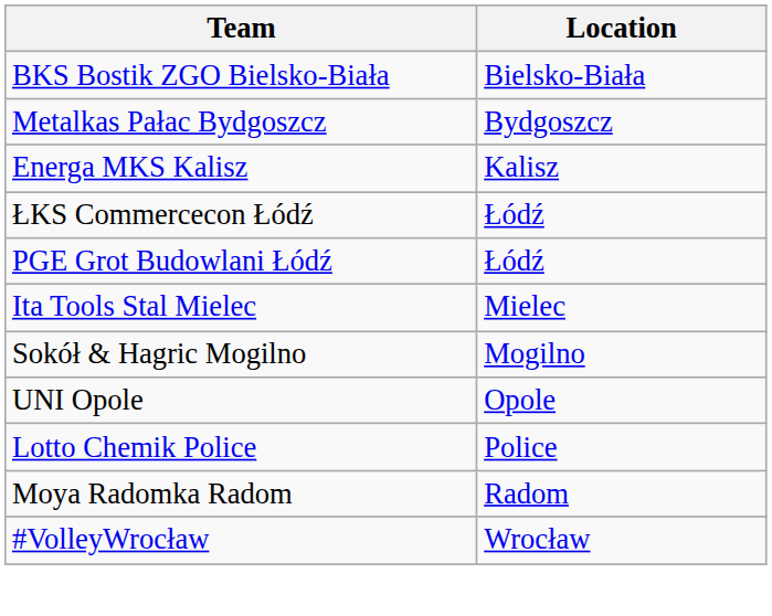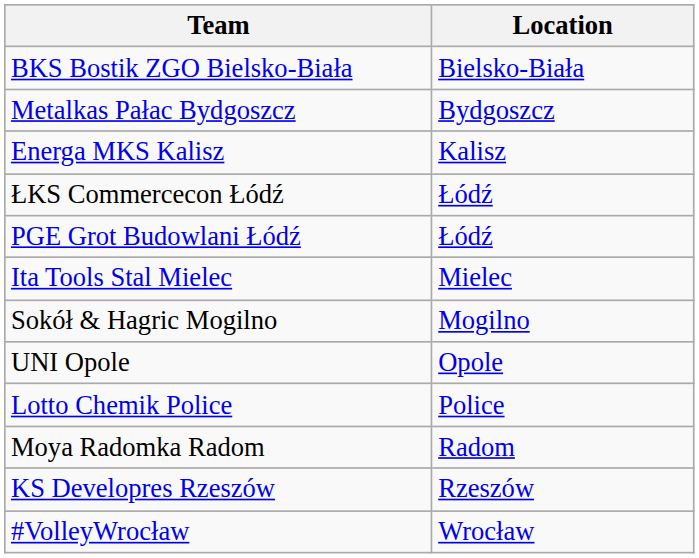 <table class="wikitable sortable">
 <tr>
 <th width=250px>Team</th>
 <th width=150px>Location</th>
 </tr>
 <tr>
 <td><a href='#'>BKS Bostik ZGO Bielsko-Biała</a></td>
 <td><a href='#'>Bielsko-Biała</a></td>
 </tr>
 <tr>
 <td><a href='#'>Metalkas Pałac Bydgoszcz</a></td>
 <td><a href='#'>Bydgoszcz</a></td>
 </tr>
 <tr>
 <td><a href='#'>Energa MKS Kalisz</a></td>
 <td><a href='#'>Kalisz</a></td>
 </tr>
 <tr>
 <td>ŁKS Commercecon Łódź</td>
 <td><a href='#'>Łódź</a></td>
 </tr>
 <tr>
 <td><a href='#'>PGE Grot Budowlani Łódź</a></td>
 <td><a href='#'>Łódź</a></td>
 </tr>
 <tr>
 <td><a href='#'>Ita Tools Stal Mielec</a></td>
 <td><a href='#'>Mielec</a></td>
 </tr>
 <tr>
 <td>Sokół & Hagric Mogilno</td>
 <td><a href='#'>Mogilno</a></td>
 </tr>
 <tr>
 <td>UNI Opole</td>
 <td><a href='#'>Opole</a></td>
 </tr>
 <tr>
 <td><a href='#'>Lotto Chemik Police</a></td>
 <td><a href='#'>Police</a></td>
 </tr>
 <tr>
 <td>Moya Radomka Radom</td>
 <td><a href='#'>Radom</a></td>
 </tr>
 <tr>
+<td><a href='#'>KS Developres Rzeszów</a></td>
+<td><a href='#'>Rzeszów</a></td>
+</tr>
+<tr>
 <td><a href='#'>#VolleyWrocław</a></td>
 <td><a href='#'>Wrocław</a></td>
 </tr>
 </table>
